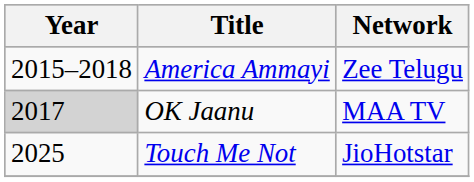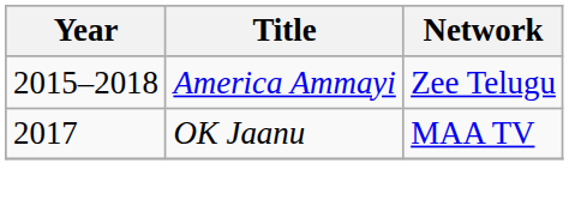 <table class="wikitable">
 <tr>
 <th>Year</th>
 <th>Title</th>
 <th>Network</th>
 </tr>
 <tr>
 <td>2015–2018</td>
 <td><a href='#'><em>America Ammayi</em></a></td>
 <td><a href='#'>Zee Telugu</a></td>
 </tr>
 <tr>
-<td style="background: lightgrey;">2017</td>
+<td>2017</td>
 <td><em>OK Jaanu</em></td>
 <td><a href='#'>MAA TV</a></td>
 </tr>
 <tr>
-<td>2025</td>
-<td><a href='#'><em>Touch Me Not</em></a></td>
-<td><a href='#'>JioHotstar</a></td>
-</tr>
-<tr>
 </tr>
 </table>
